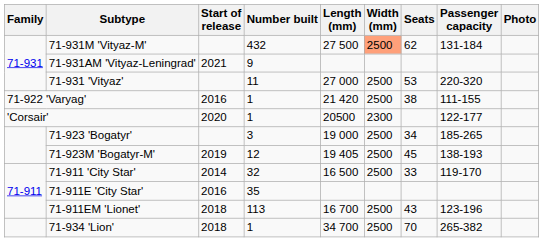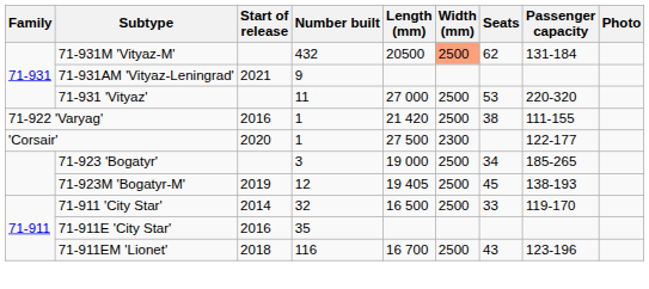 <table class="wikitable">
 <tr>
 <th>Family</th>
 <th>Subtype</th>
 <th>Start of<br>release</th>
 <th>Number built</th>
 <th>Length<br>(mm)</th>
 <th>Width<br>(mm)</th>
 <th>Seats</th>
 <th>Passenger<br>capacity</th>
 <th>Photo</th>
 </tr>
 <tr>
 <td rowspan="3"><a href='#'>71-931</a></td>
 <td>71-931М 'Vityaz-М'</td>
 <td></td>
 <td>432</td>
-<td>27 500</td>
+<td>20500</td>
 <td style="background: lightsalmon;">2500</td>
 <td>62</td>
 <td>131-184</td>
 <td></td>
 </tr>
 <tr>
 <td>71-931AM 'Vityaz-Leningrad'</td>
 <td>2021</td>
 <td>9</td>
 <td></td>
 <td></td>
 <td></td>
 <td></td>
 <td></td>
 </tr>
 <tr>
 <td>71-931 'Vityaz'</td>
 <td></td>
 <td>11</td>
 <td>27 000</td>
 <td>2500</td>
 <td>53</td>
 <td>220-320</td>
 <td></td>
 </tr>
 <tr>
 <td colspan="2">71-922 'Varyag'</td>
 <td>2016</td>
 <td>1</td>
 <td>21 420</td>
 <td>2500</td>
 <td>38</td>
 <td>111-155</td>
 <td></td>
 </tr>
 <tr>
 <td colspan="2"> 'Corsair'</td>
 <td>2020</td>
 <td>1</td>
-<td>20500</td>
+<td>27 500</td>
 <td>2300</td>
 <td></td>
 <td>122-177</td>
 <td></td>
 </tr>
 <tr>
 <td rowspan="2"></td>
 <td>71-923 'Bogatyr'</td>
 <td></td>
 <td>3</td>
 <td>19 000</td>
 <td>2500</td>
 <td>34</td>
 <td>185-265</td>
 <td></td>
 </tr>
 <tr>
 <td>71-923М 'Bogatyr-М'</td>
 <td>2019</td>
 <td>12</td>
 <td>19 405</td>
 <td>2500</td>
 <td>45</td>
 <td>138-193</td>
 <td></td>
 </tr>
 <tr>
 <td rowspan="3"><a href='#'>71-911</a></td>
 <td>71-911 'City Star'</td>
 <td>2014</td>
 <td>32</td>
 <td>16 500</td>
 <td>2500</td>
 <td>33</td>
 <td>119-170</td>
 <td></td>
 </tr>
 <tr>
 <td>71-911E 'City Star'</td>
 <td>2016</td>
 <td>35</td>
 <td></td>
 <td></td>
 <td></td>
 <td></td>
 <td></td>
 </tr>
 <tr>
 <td>71-911ЕМ 'Lionet'</td>
 <td>2018</td>
-<td>113</td>
+<td>116</td>
 <td>16 700</td>
 <td>2500</td>
 <td>43</td>
 <td>123-196</td>
 <td></td>
 </tr>
-<tr>
-<td></td>
-<td>71-934 'Lion'</td>
-<td>2018</td>
-<td>1</td>
-<td>34 700</td>
-<td>2500</td>
-<td>70</td>
-<td>265-382</td>
-<td></td>
-</tr>
 </table>
